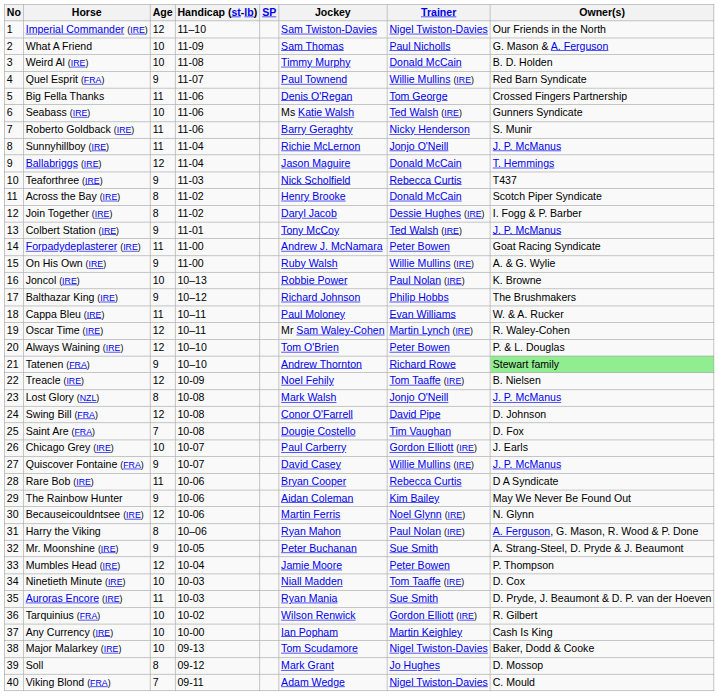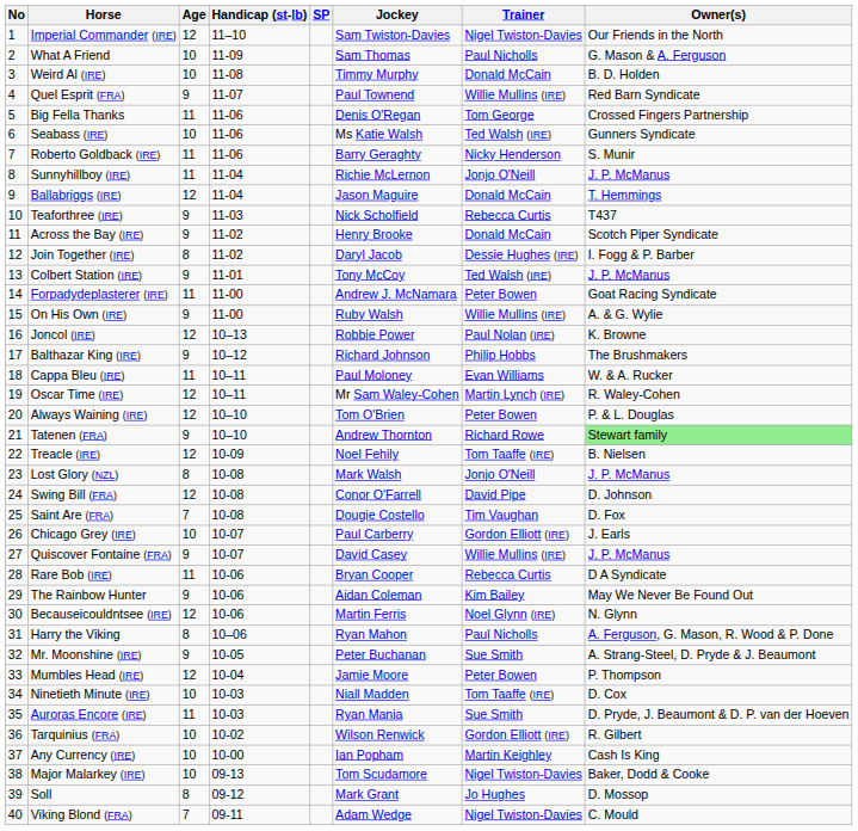 <table class="wikitable sortable">
 <tr>
 <th>No</th>
 <th>Horse</th>
 <th>Age</th>
 <th>Handicap (<a href='#'>st</a>-<a href='#'>lb</a>)</th>
 <th><a href='#'>SP</a></th>
 <th>Jockey</th>
 <th><a href='#'>Trainer</a></th>
 <th>Owner(s)</th>
 </tr>
 <tr>
 <td>1</td>
 <td><a href='#'>Imperial Commander</a> <small>(<a href='#'>IRE</a>)</small></td>
 <td>12</td>
 <td>11–10</td>
 <td></td>
 <td><a href='#'>Sam Twiston-Davies</a></td>
 <td><a href='#'>Nigel Twiston-Davies</a></td>
 <td>Our Friends in the North</td>
 </tr>
 <tr>
 <td>2</td>
 <td>What A Friend</td>
 <td>10</td>
 <td>11-09</td>
 <td></td>
 <td><a href='#'>Sam Thomas</a></td>
 <td><a href='#'>Paul Nicholls</a></td>
 <td>G. Mason & <a href='#'>A. Ferguson</a></td>
 </tr>
 <tr>
 <td>3</td>
 <td>Weird Al <small>(<a href='#'>IRE</a>)</small></td>
 <td>10</td>
 <td>11-08</td>
 <td></td>
 <td><a href='#'>Timmy Murphy</a></td>
 <td><a href='#'>Donald McCain</a></td>
 <td>B. D. Holden</td>
 </tr>
 <tr>
 <td>4</td>
 <td>Quel Esprit <small>(<a href='#'>FRA</a>)</small></td>
 <td>9</td>
 <td>11-07</td>
 <td></td>
 <td><a href='#'>Paul Townend</a></td>
 <td><a href='#'>Willie Mullins</a> <small>(<a href='#'>IRE</a>)</small></td>
 <td>Red Barn Syndicate</td>
 </tr>
 <tr>
 <td>5</td>
 <td>Big Fella Thanks</td>
 <td>11</td>
 <td>11-06</td>
 <td></td>
 <td><a href='#'>Denis O'Regan</a></td>
 <td><a href='#'>Tom George</a></td>
 <td>Crossed Fingers Partnership</td>
 </tr>
 <tr>
 <td>6</td>
 <td>Seabass <small>(<a href='#'>IRE</a>)</small></td>
 <td>10</td>
 <td>11-06</td>
 <td></td>
 <td>Ms <a href='#'>Katie Walsh</a></td>
 <td><a href='#'>Ted Walsh</a> <small>(<a href='#'>IRE</a>)</small></td>
 <td>Gunners Syndicate</td>
 </tr>
 <tr>
 <td>7</td>
 <td>Roberto Goldback <small>(<a href='#'>IRE</a>)</small></td>
 <td>11</td>
 <td>11-06</td>
 <td></td>
 <td><a href='#'>Barry Geraghty</a></td>
 <td><a href='#'>Nicky Henderson</a></td>
 <td>S. Munir</td>
 </tr>
 <tr>
 <td>8</td>
 <td>Sunnyhillboy <small>(<a href='#'>IRE</a>)</small></td>
 <td>11</td>
 <td>11-04</td>
 <td></td>
 <td><a href='#'>Richie McLernon</a></td>
 <td><a href='#'>Jonjo O'Neill</a></td>
 <td><a href='#'>J. P. McManus</a></td>
 </tr>
 <tr>
 <td>9</td>
 <td><a href='#'>Ballabriggs</a> <small>(<a href='#'>IRE</a>)</small></td>
 <td>12</td>
 <td>11-04</td>
 <td></td>
 <td><a href='#'>Jason Maguire</a></td>
 <td><a href='#'>Donald McCain</a></td>
 <td><a href='#'>T. Hemmings</a></td>
 </tr>
 <tr>
 <td>10</td>
 <td>Teaforthree <small>(<a href='#'>IRE</a>)</small></td>
 <td>9</td>
 <td>11-03</td>
 <td></td>
 <td><a href='#'>Nick Scholfield</a></td>
 <td><a href='#'>Rebecca Curtis</a></td>
 <td>T437</td>
 </tr>
 <tr>
 <td>11</td>
 <td>Across the Bay <small>(<a href='#'>IRE</a>)</small></td>
-<td>8</td>
+<td>9</td>
 <td>11-02</td>
 <td></td>
 <td><a href='#'>Henry Brooke</a></td>
 <td><a href='#'>Donald McCain</a></td>
 <td>Scotch Piper Syndicate</td>
 </tr>
 <tr>
 <td>12</td>
 <td>Join Together <small>(<a href='#'>IRE</a>)</small></td>
 <td>8</td>
 <td>11-02</td>
 <td></td>
 <td><a href='#'>Daryl Jacob</a></td>
 <td><a href='#'>Dessie Hughes</a> <small>(<a href='#'>IRE</a>)</small></td>
 <td>I. Fogg & P. Barber</td>
 </tr>
 <tr>
 <td>13</td>
 <td>Colbert Station <small>(<a href='#'>IRE</a>)</small></td>
 <td>9</td>
 <td>11-01</td>
 <td></td>
 <td><a href='#'>Tony McCoy</a></td>
 <td><a href='#'>Ted Walsh</a> <small>(<a href='#'>IRE</a>)</small></td>
 <td><a href='#'>J. P. McManus</a></td>
 </tr>
 <tr>
 <td>14</td>
 <td><a href='#'>Forpadydeplasterer</a> <small>(<a href='#'>IRE</a>)</small></td>
 <td>11</td>
 <td>11-00</td>
 <td></td>
 <td><a href='#'>Andrew J. McNamara</a></td>
 <td><a href='#'>Peter Bowen</a></td>
 <td>Goat Racing Syndicate</td>
 </tr>
 <tr>
 <td>15</td>
 <td>On His Own <small>(<a href='#'>IRE</a>)</small></td>
 <td>9</td>
 <td>11-00</td>
 <td></td>
 <td><a href='#'>Ruby Walsh</a></td>
 <td><a href='#'>Willie Mullins</a> <small>(<a href='#'>IRE</a>)</small></td>
 <td>A. & G. Wylie</td>
 </tr>
 <tr>
 <td>16</td>
 <td>Joncol <small>(<a href='#'>IRE</a>)</small></td>
-<td>10</td>
+<td>12</td>
 <td>10–13</td>
 <td></td>
 <td><a href='#'>Robbie Power</a></td>
 <td><a href='#'>Paul Nolan</a> <small>(<a href='#'>IRE</a>)</small></td>
 <td>K. Browne</td>
 </tr>
 <tr>
 <td>17</td>
 <td>Balthazar King <small>(<a href='#'>IRE</a>)</small></td>
 <td>9</td>
 <td>10–12</td>
 <td></td>
 <td><a href='#'>Richard Johnson</a></td>
 <td><a href='#'>Philip Hobbs</a></td>
 <td>The Brushmakers</td>
 </tr>
 <tr>
 <td>18</td>
 <td>Cappa Bleu <small>(<a href='#'>IRE</a>)</small></td>
 <td>11</td>
 <td>10–11</td>
 <td></td>
 <td><a href='#'>Paul Moloney</a></td>
 <td><a href='#'>Evan Williams</a></td>
 <td>W. & A. Rucker</td>
 </tr>
 <tr>
 <td>19</td>
 <td>Oscar Time <small>(<a href='#'>IRE</a>)</small></td>
 <td>12</td>
 <td>10–11</td>
 <td></td>
 <td>Mr <a href='#'>Sam Waley-Cohen</a></td>
 <td><a href='#'>Martin Lynch</a> <small>(<a href='#'>IRE</a>)</small></td>
 <td>R. Waley-Cohen</td>
 </tr>
 <tr>
 <td>20</td>
 <td>Always Waining <small>(<a href='#'>IRE</a>)</small></td>
 <td>12</td>
 <td>10–10</td>
 <td></td>
 <td><a href='#'>Tom O'Brien</a></td>
 <td><a href='#'>Peter Bowen</a></td>
 <td>P. & L. Douglas</td>
 </tr>
 <tr>
 <td>21</td>
 <td>Tatenen <small>(<a href='#'>FRA</a>)</small></td>
 <td>9</td>
 <td>10–10</td>
 <td></td>
 <td><a href='#'>Andrew Thornton</a></td>
 <td><a href='#'>Richard Rowe</a></td>
 <td style="background: lightgreen;">Stewart family</td>
 </tr>
 <tr>
 <td>22</td>
 <td>Treacle <small>(<a href='#'>IRE</a>)</small></td>
 <td>12</td>
 <td>10-09</td>
 <td></td>
 <td><a href='#'>Noel Fehily</a></td>
 <td><a href='#'>Tom Taaffe</a> <small>(<a href='#'>IRE</a>)</small></td>
 <td>B. Nielsen</td>
 </tr>
 <tr>
 <td>23</td>
 <td>Lost Glory <small>(<a href='#'>NZL</a>)</small></td>
 <td>8</td>
 <td>10-08</td>
 <td></td>
 <td><a href='#'>Mark Walsh</a></td>
 <td><a href='#'>Jonjo O'Neill</a></td>
 <td><a href='#'>J. P. McManus</a></td>
 </tr>
 <tr>
 <td>24</td>
 <td>Swing Bill <small>(<a href='#'>FRA</a>)</small></td>
 <td>12</td>
 <td>10-08</td>
 <td></td>
 <td><a href='#'>Conor O'Farrell</a></td>
 <td><a href='#'>David Pipe</a></td>
 <td>D. Johnson</td>
 </tr>
 <tr>
 <td>25</td>
 <td>Saint Are <small>(<a href='#'>FRA</a>)</small></td>
 <td>7</td>
 <td>10-08</td>
 <td></td>
 <td><a href='#'>Dougie Costello</a></td>
 <td><a href='#'>Tim Vaughan</a></td>
 <td>D. Fox</td>
 </tr>
 <tr>
 <td>26</td>
 <td>Chicago Grey <small>(<a href='#'>IRE</a>)</small></td>
 <td>10</td>
 <td>10-07</td>
 <td></td>
 <td><a href='#'>Paul Carberry</a></td>
 <td><a href='#'>Gordon Elliott</a> <small>(<a href='#'>IRE</a>)</small></td>
 <td>J. Earls</td>
 </tr>
 <tr>
 <td>27</td>
 <td>Quiscover Fontaine <small>(<a href='#'>FRA</a>)</small></td>
 <td>9</td>
 <td>10-07</td>
 <td></td>
 <td><a href='#'>David Casey</a></td>
 <td><a href='#'>Willie Mullins</a> <small>(<a href='#'>IRE</a>)</small></td>
 <td><a href='#'>J. P. McManus</a></td>
 </tr>
 <tr>
 <td>28</td>
 <td>Rare Bob <small>(<a href='#'>IRE</a>)</small></td>
 <td>11</td>
 <td>10-06</td>
 <td></td>
 <td><a href='#'>Bryan Cooper</a></td>
 <td><a href='#'>Rebecca Curtis</a></td>
 <td>D A Syndicate</td>
 </tr>
 <tr>
 <td>29</td>
 <td>The Rainbow Hunter</td>
 <td>9</td>
 <td>10-06</td>
 <td></td>
 <td><a href='#'>Aidan Coleman</a></td>
 <td><a href='#'>Kim Bailey</a></td>
 <td>May We Never Be Found Out</td>
 </tr>
 <tr>
 <td>30</td>
 <td>Becauseicouldntsee <small>(<a href='#'>IRE</a>)</small></td>
 <td>12</td>
 <td>10-06</td>
 <td></td>
 <td><a href='#'>Martin Ferris</a></td>
 <td><a href='#'>Noel Glynn</a> <small>(<a href='#'>IRE</a>)</small></td>
 <td>N. Glynn</td>
 </tr>
 <tr>
 <td>31</td>
 <td>Harry the Viking</td>
 <td>8</td>
 <td>10–06</td>
 <td></td>
 <td><a href='#'>Ryan Mahon</a></td>
-<td><a href='#'>Paul Nolan</a> <small>(<a href='#'>IRE</a>)</small></td>
+<td><a href='#'>Paul Nicholls</a></td>
 <td><a href='#'>A. Ferguson</a>, G. Mason, R. Wood & P. Done</td>
 </tr>
 <tr>
 <td>32</td>
 <td>Mr. Moonshine <small>(<a href='#'>IRE</a>)</small></td>
 <td>9</td>
 <td>10-05</td>
 <td></td>
 <td><a href='#'>Peter Buchanan</a></td>
 <td><a href='#'>Sue Smith</a></td>
 <td>A. Strang-Steel, D. Pryde & J. Beaumont</td>
 </tr>
 <tr>
 <td>33</td>
 <td>Mumbles Head <small>(<a href='#'>IRE</a>)</small></td>
 <td>12</td>
 <td>10-04</td>
 <td></td>
 <td><a href='#'>Jamie Moore</a></td>
 <td><a href='#'>Peter Bowen</a></td>
 <td>P. Thompson</td>
 </tr>
 <tr>
 <td>34</td>
 <td>Ninetieth Minute <small>(<a href='#'>IRE</a>)</small></td>
 <td>10</td>
 <td>10-03</td>
 <td></td>
 <td><a href='#'>Niall Madden</a></td>
 <td><a href='#'>Tom Taaffe</a> <small>(<a href='#'>IRE</a>)</small></td>
 <td>D. Cox</td>
 </tr>
 <tr>
 <td>35</td>
 <td><a href='#'>Auroras Encore</a> <small>(<a href='#'>IRE</a>)</small></td>
 <td>11</td>
 <td>10-03</td>
 <td></td>
 <td><a href='#'>Ryan Mania</a></td>
 <td><a href='#'>Sue Smith</a></td>
 <td>D. Pryde, J. Beaumont & D. P. van der Hoeven</td>
 </tr>
 <tr>
 <td>36</td>
 <td>Tarquinius <small>(<a href='#'>FRA</a>)</small></td>
 <td>10</td>
 <td>10-02</td>
 <td></td>
 <td><a href='#'>Wilson Renwick</a></td>
 <td><a href='#'>Gordon Elliott</a> <small>(<a href='#'>IRE</a>)</small></td>
 <td>R. Gilbert</td>
 </tr>
 <tr>
 <td>37</td>
 <td>Any Currency <small>(<a href='#'>IRE</a>)</small></td>
 <td>10</td>
 <td>10-00</td>
 <td></td>
 <td><a href='#'>Ian Popham</a></td>
 <td><a href='#'>Martin Keighley</a></td>
 <td>Cash Is King</td>
 </tr>
 <tr>
 <td>38</td>
 <td>Major Malarkey <small>(<a href='#'>IRE</a>)</small></td>
 <td>10</td>
 <td>09-13</td>
 <td></td>
 <td><a href='#'>Tom Scudamore</a></td>
 <td><a href='#'>Nigel Twiston-Davies</a></td>
 <td>Baker, Dodd & Cooke</td>
 </tr>
 <tr>
 <td>39</td>
 <td>Soll</td>
 <td>8</td>
 <td>09-12</td>
 <td></td>
 <td><a href='#'>Mark Grant</a></td>
 <td><a href='#'>Jo Hughes</a></td>
 <td>D. Mossop</td>
 </tr>
 <tr>
 <td>40</td>
 <td>Viking Blond <small>(<a href='#'>FRA</a>)</small></td>
 <td>7</td>
 <td>09-11</td>
 <td></td>
 <td><a href='#'>Adam Wedge</a></td>
 <td><a href='#'>Nigel Twiston-Davies</a></td>
 <td>C. Mould</td>
 </tr>
 </table>
